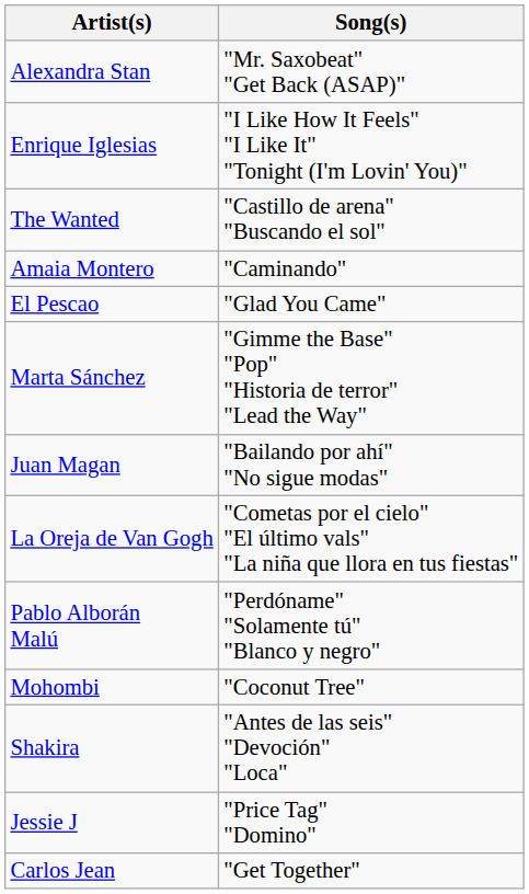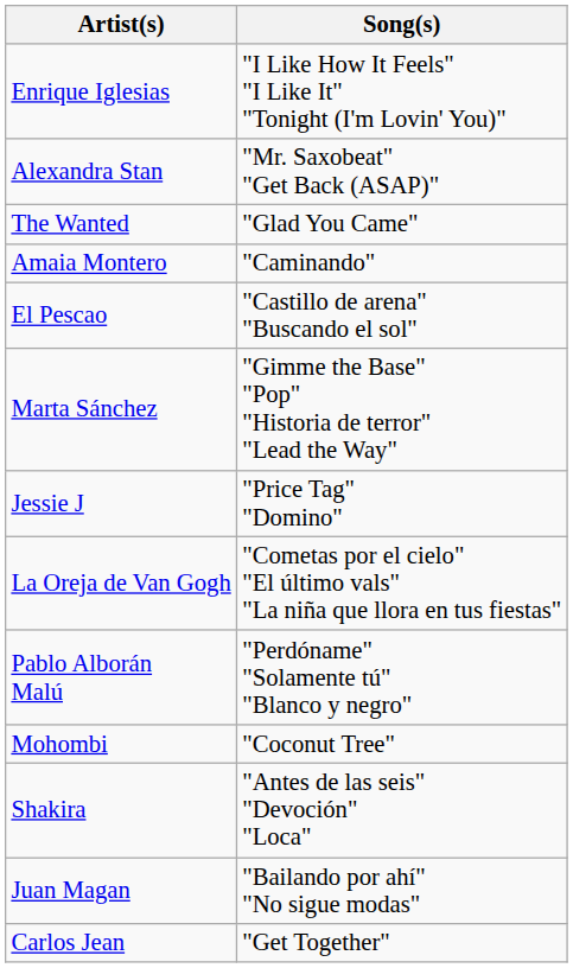 <table class="wikitable">
 <tr>
 <th>Artist(s)</th>
 <th>Song(s)</th>
 </tr>
 <tr>
+<td><a href='#'>Enrique Iglesias</a></td>
+<td>"I Like How It Feels"<br>"I Like It"<br>"Tonight (I'm Lovin' You)"</td>
+</tr>
+<tr>
 <td><a href='#'>Alexandra Stan</a></td>
 <td>"Mr. Saxobeat"<br>"Get Back (ASAP)"</td>
 </tr>
 <tr>
-<td><a href='#'>Enrique Iglesias</a></td>
-<td>"I Like How It Feels"<br>"I Like It"<br>"Tonight (I'm Lovin' You)"</td>
-</tr>
-<tr>
 <td><a href='#'>The Wanted</a></td>
-<td>"Castillo de arena"<br>"Buscando el sol"</td>
+<td>"Glad You Came"</td>
 </tr>
 <tr>
 <td><a href='#'>Amaia Montero</a></td>
 <td>"Caminando"</td>
 </tr>
 <tr>
 <td><a href='#'>El Pescao</a></td>
-<td>"Glad You Came"</td>
+<td>"Castillo de arena"<br>"Buscando el sol"</td>
 </tr>
 <tr>
 <td><a href='#'>Marta Sánchez</a></td>
 <td>"Gimme the Base" <br>"Pop" <br>"Historia de terror" <br>"Lead the Way" </td>
 </tr>
 <tr>
-<td><a href='#'>Juan Magan</a></td>
-<td>"Bailando por ahí"<br>"No sigue modas"</td>
+<td><a href='#'>Jessie J</a></td>
+<td>"Price Tag"<br>"Domino"</td>
 </tr>
 <tr>
 <td><a href='#'>La Oreja de Van Gogh</a></td>
 <td>"Cometas por el cielo"<br>"El último vals"<br>"La niña que llora en tus fiestas"</td>
 </tr>
 <tr>
 <td><a href='#'>Pablo Alborán</a><br><a href='#'>Malú</a></td>
 <td>"Perdóname" <br>"Solamente tú"<br>"Blanco y negro" </td>
 </tr>
 <tr>
 <td><a href='#'>Mohombi</a></td>
 <td>"Coconut Tree"</td>
 </tr>
 <tr>
 <td><a href='#'>Shakira</a></td>
 <td>"Antes de las seis"<br>"Devoción"<br>"Loca"</td>
 </tr>
 <tr>
-<td><a href='#'>Jessie J</a></td>
-<td>"Price Tag"<br>"Domino"</td>
+<td><a href='#'>Juan Magan</a></td>
+<td>"Bailando por ahí"<br>"No sigue modas"</td>
 </tr>
 <tr>
 <td><a href='#'>Carlos Jean</a></td>
 <td>"Get Together"</td>
 </tr>
 </table>
